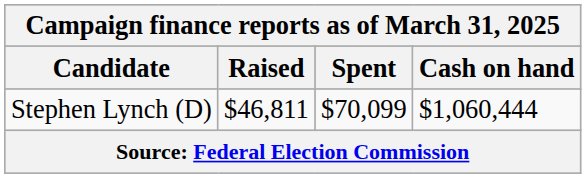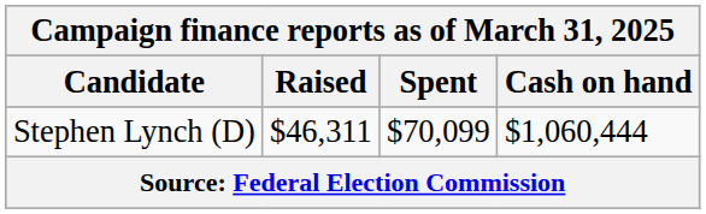 <table class="wikitable sortable">
 <tr>
 <th colspan=4>Campaign finance reports as of March 31, 2025</th>
 </tr>
 <tr style="text-align:center;">
 <th>Candidate</th>
 <th>Raised</th>
 <th>Spent</th>
 <th>Cash on hand</th>
 </tr>
 <tr>
 <td>Stephen Lynch (D)</td>
-<td>$46,811</td>
+<td>$46,311</td>
 <td>$70,099</td>
 <td>$1,060,444</td>
 </tr>
 <tr>
 <th colspan="4"><small>Source: <a href='#'>Federal Election Commission</a></small></th>
 </tr>
 </table>
